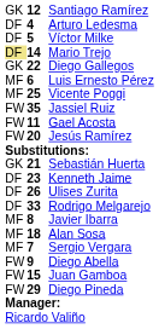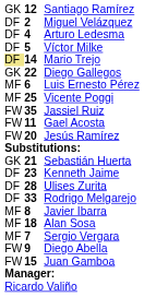 <table style="font-size:90%" cellspacing=0 cellpadding=0 align=center>
 <tr>
 <th width=25></th>
 <th width=25></th>
 </tr>
 <tr>
 <td>GK</td>
 <td><strong>12</strong></td>
 <td> <a href='#'>Santiago Ramírez</a></td>
+</tr>
+<tr>
+<td>DF</td>
+<td><strong>2</strong></td>
+<td> <a href='#'>Miguel Velázquez</a></td>
+<td></td>
+<td></td>
 </tr>
 <tr>
 <td>DF</td>
 <td><strong>4</strong></td>
 <td> <a href='#'>Arturo Ledesma</a></td>
 </tr>
 <tr>
 <td>DF</td>
 <td><strong>5</strong></td>
 <td> <a href='#'>Víctor Milke</a></td>
 </tr>
 <tr>
 <td style="background: khaki;">DF</td>
 <td><strong>14</strong></td>
 <td> <a href='#'>Mario Trejo</a></td>
 </tr>
 <tr>
 <td>GK</td>
 <td><strong>22</strong></td>
 <td> <a href='#'>Diego Gallegos</a></td>
 </tr>
 <tr>
 <td>MF</td>
 <td><strong>6</strong></td>
 <td> <a href='#'>Luis Ernesto Pérez</a></td>
 <td></td>
 <td></td>
 </tr>
 <tr>
 <td>MF</td>
 <td><strong>25</strong></td>
 <td> <a href='#'>Vicente Poggi</a></td>
 <td></td>
 <td></td>
 </tr>
 <tr>
 <td>FW</td>
 <td><strong>35</strong></td>
 <td> <a href='#'>Jassiel Ruiz </a></td>
 <td></td>
 <td></td>
 </tr>
 <tr>
 <td>FW</td>
 <td><strong>11</strong></td>
 <td> <a href='#'>Gael Acosta</a></td>
 <td></td>
 </tr>
 <tr>
 <td>FW</td>
 <td><strong>20</strong></td>
 <td> <a href='#'>Jesús Ramírez</a></td>
 <td></td>
 <td></td>
 </tr>
 <tr>
 <td colspan=3><strong>Substitutions:</strong></td>
 </tr>
 <tr>
 <td>GK</td>
 <td><strong>21</strong></td>
 <td> <a href='#'>Sebastián Huerta</a></td>
 </tr>
 <tr>
 <td>DF</td>
 <td><strong>23</strong></td>
 <td> <a href='#'>Kenneth Jaime</a></td>
 </tr>
 <tr>
 <td>DF</td>
-<td><strong>26</strong></td>
+<td><strong>28</strong></td>
 <td> <a href='#'>Ulises Zurita</a></td>
 </tr>
 <tr>
 <td>DF</td>
 <td><strong>33</strong></td>
 <td> <a href='#'>Rodrigo Melgarejo</a></td>
 </tr>
 <tr>
 <td>MF</td>
 <td><strong>8</strong></td>
 <td> <a href='#'>Javier Ibarra</a></td>
 <td></td>
 <td></td>
 </tr>
 <tr>
 <td>MF</td>
 <td><strong>18</strong></td>
 <td> <a href='#'>Alan Sosa</a></td>
 <td></td>
 <td></td>
 </tr>
 <tr>
 <td>MF</td>
 <td><strong>7</strong></td>
 <td> <a href='#'>Sergio Vergara</a></td>
 <td></td>
 <td></td>
 </tr>
 <tr>
 <td>FW</td>
 <td><strong>9</strong></td>
 <td> <a href='#'>Diego Abella</a></td>
 </tr>
 <tr>
 <td>FW</td>
 <td><strong>15</strong></td>
 <td> <a href='#'>Juan Gamboa </a></td>
 <td></td>
 <td></td>
 </tr>
 <tr>
-<td>FW</td>
-<td><strong>29</strong></td>
-<td> <a href='#'>Diego Pineda</a></td>
-<td></td>
-<td></td>
-</tr>
-<tr>
 <td colspan=3><strong>Manager:</strong></td>
 </tr>
 <tr>
 <td colspan=4> <a href='#'>Ricardo Valiño</a></td>
 </tr>
 </table>
